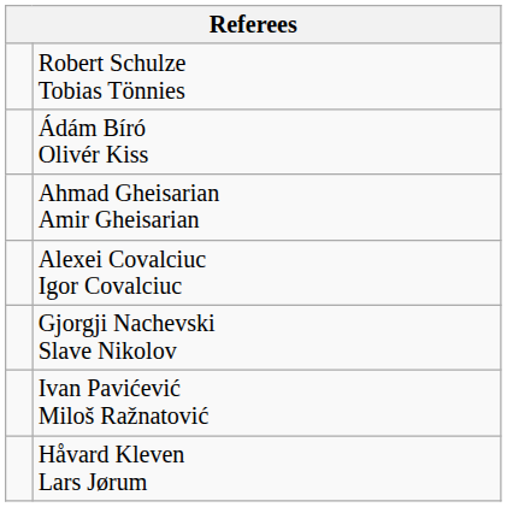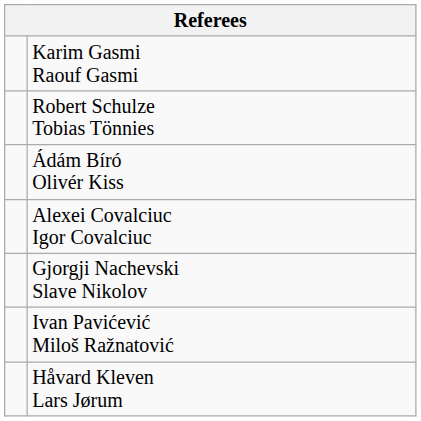 <table class="wikitable" style="width: 330px;">
 <tr>
 <th colspan="2">Referees</th>
+</tr>
+<tr>
+<td></td>
+<td>Karim Gasmi<br>Raouf Gasmi</td>
 </tr>
 <tr>
 <td></td>
 <td>Robert Schulze<br>Tobias Tönnies</td>
 </tr>
 <tr>
 <td></td>
 <td>Ádám Bíró<br>Olivér Kiss</td>
-</tr>
-<tr>
-<td></td>
-<td>Ahmad Gheisarian<br>Amir Gheisarian</td>
 </tr>
 <tr>
 <td></td>
 <td>Alexei Covalciuc<br>Igor Covalciuc</td>
 </tr>
 <tr>
 <td></td>
 <td>Gjorgji Nachevski<br>Slave Nikolov</td>
 </tr>
 <tr>
 <td></td>
 <td>Ivan Pavićević<br>Miloš Ražnatović</td>
 </tr>
 <tr>
 <td></td>
 <td>Håvard Kleven<br>Lars Jørum</td>
 </tr>
 </table>
